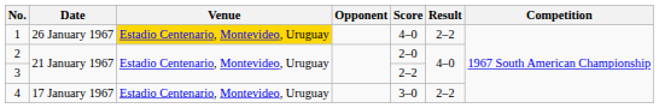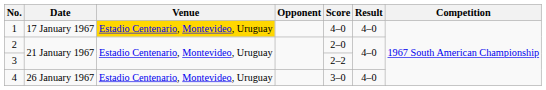 <table class="wikitable sortable">
 <tr>
 <th scope="col">No.</th>
 <th scope="col">Date</th>
 <th scope="col">Venue</th>
 <th scope="col">Opponent</th>
 <th scope="col">Score</th>
 <th scope="col">Result</th>
 <th scope="col">Competition</th>
 </tr>
 <tr>
 <td align="center">1</td>
-<td>26 January 1967</td>
+<td>17 January 1967</td>
 <td style="background: gold;"><a href='#'>Estadio Centenario</a>, <a href='#'>Montevideo</a>, Uruguay</td>
 <td></td>
 <td align="center">4–0</td>
-<td align="center">2–2</td>
+<td align="center">4–0</td>
 <td rowspan="4"><a href='#'>1967 South American Championship</a></td>
 </tr>
 <tr>
 <td align="center">2</td>
 <td rowspan="2">21 January 1967</td>
 <td rowspan="2"><a href='#'>Estadio Centenario</a>, <a href='#'>Montevideo</a>, Uruguay</td>
 <td rowspan="2"></td>
 <td align="center">2–0</td>
 <td rowspan="2" style="text-align:center">4–0</td>
 </tr>
 <tr>
 <td align="center">3</td>
 <td align="center">2–2</td>
 </tr>
 <tr>
 <td align="center">4</td>
-<td>17 January 1967</td>
+<td>26 January 1967</td>
 <td><a href='#'>Estadio Centenario</a>, <a href='#'>Montevideo</a>, Uruguay</td>
 <td></td>
 <td align="center">3–0</td>
-<td align="center">2–2</td>
+<td align="center">4–0</td>
 </tr>
 </table>
